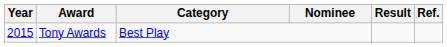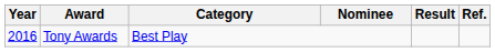 <table class="wikitable" width="95%">
 <tr>
 <th width="5%">Year</th>
 <th width="20%">Award</th>
 <th width="45%">Category</th>
 <th width="20%">Nominee</th>
 <th width="10%">Result</th>
 <th class=unsortable>Ref.</th>
 </tr>
 <tr>
-<td><a href='#'>2015</a></td>
+<td><a href='#'>2016</a></td>
 <td><a href='#'>Tony Awards</a></td>
 <td colspan="2"><a href='#'>Best Play</a></td>
 <td></td>
 <td></td>
 </tr>
 </table>
